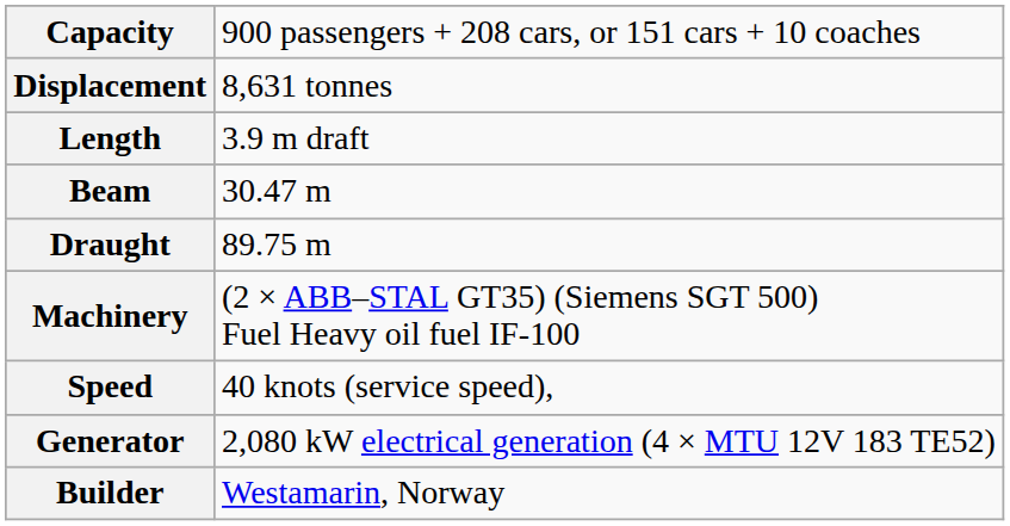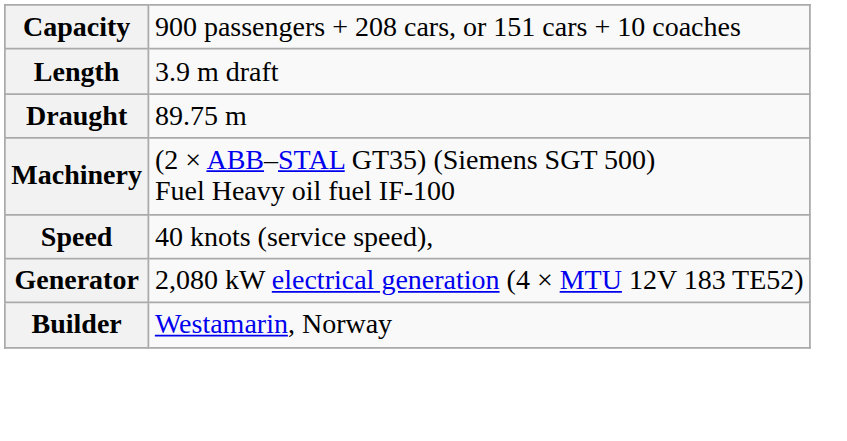 <table class="wikitable" border="1">
 <tr>
 <th>Capacity</th>
 <td>900 passengers + 208 cars, or 151 cars + 10 coaches</td>
 </tr>
 <tr>
-<th>Displacement</th>
-<td>8,631 tonnes</td>
-</tr>
-<tr>
 <th>Length</th>
 <td>3.9 m draft</td>
-</tr>
-<tr>
-<th>Beam</th>
-<td>30.47 m</td>
 </tr>
 <tr>
 <th>Draught</th>
 <td>89.75 m</td>
 </tr>
 <tr>
 <th>Machinery</th>
 <td> (2 × <a href='#'>ABB</a>–<a href='#'>STAL</a> GT35) (Siemens SGT 500)<br>Fuel Heavy oil fuel IF-100</td>
 </tr>
 <tr>
 <th>Speed</th>
 <td>40 knots (service speed),</td>
 </tr>
 <tr>
 <th>Generator</th>
 <td>2,080 kW <a href='#'>electrical generation</a> (4 × <a href='#'>MTU</a> 12V 183 TE52)</td>
 </tr>
 <tr>
 <th>Builder</th>
 <td><a href='#'>Westamarin</a>, Norway</td>
 </tr>
 </table>
